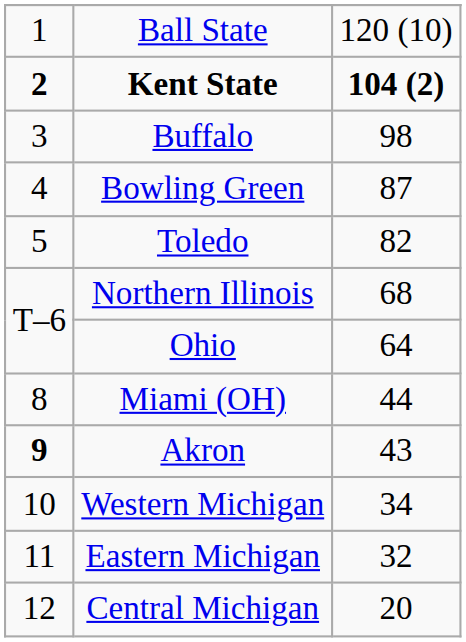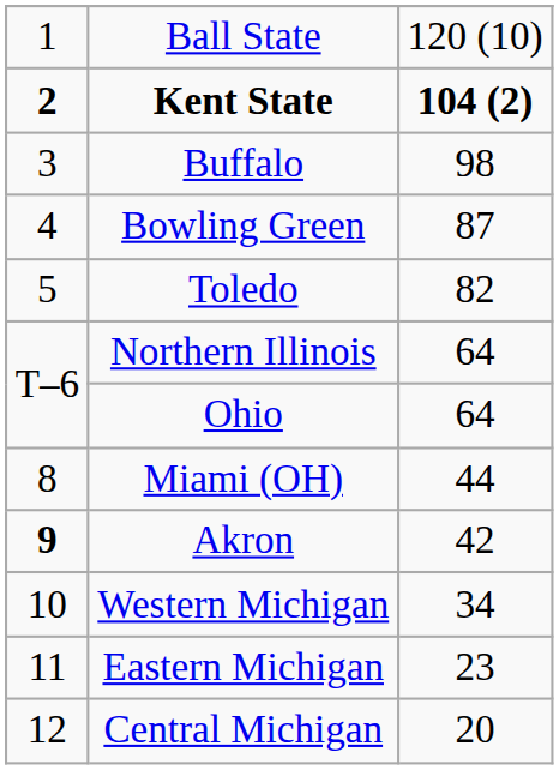 <table class="wikitable" border="1">
 <tr align=center>
 </tr>
 <tr align="center">
 <td>1</td>
 <td><a href='#'>Ball State</a></td>
 <td>120 (10)</td>
 </tr>
 <tr align="center">
 <td><strong>2</strong></td>
 <td><strong>Kent State</strong></td>
 <td><strong>104 (2)</strong></td>
 </tr>
 <tr align="center">
 <td>3</td>
 <td><a href='#'>Buffalo</a></td>
 <td>98</td>
 </tr>
 <tr align="center">
 <td>4</td>
 <td><a href='#'>Bowling Green</a></td>
 <td>87</td>
 </tr>
 <tr align="center">
 <td>5</td>
 <td><a href='#'>Toledo</a></td>
 <td>82</td>
 </tr>
 <tr align="center">
 <td rowspan=2>T–6</td>
 <td><a href='#'>Northern Illinois</a></td>
-<td>68</td>
+<td>64</td>
 </tr>
 <tr align="center">
 <td><a href='#'>Ohio</a></td>
 <td>64</td>
 </tr>
 <tr align="center">
 <td>8</td>
 <td><a href='#'>Miami (OH)</a></td>
 <td>44</td>
 </tr>
 <tr align="center">
 <td><strong>9</strong></td>
 <td><a href='#'>Akron</a></td>
-<td>43</td>
+<td>42</td>
 </tr>
 <tr align="center">
 <td>10</td>
 <td><a href='#'>Western Michigan</a></td>
 <td>34</td>
 </tr>
 <tr align="center">
 <td>11</td>
 <td><a href='#'>Eastern Michigan</a></td>
-<td>32</td>
+<td>23</td>
 </tr>
 <tr align="center">
 <td>12</td>
 <td><a href='#'>Central Michigan</a></td>
 <td>20</td>
 </tr>
 </table>
